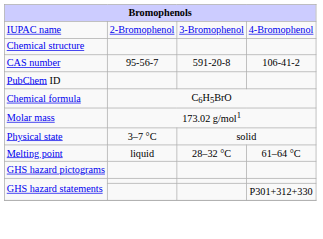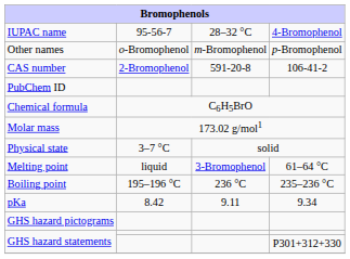 <table class="wikitable float-right" style="text-align:center; font-size: 90%">
 <tr>
 <td style="background:#ccccff;" colspan="4"><strong>Bromophenols</strong></td>
 </tr>
 <tr>
 <td style="text-align:left"><a href='#'>IUPAC name</a></td>
-<td><a href='#'>2-Bromophenol</a></td>
-<td><a href='#'>3-Bromophenol</a></td>
+<td>95-56-7</td>
+<td>28–32 °C</td>
 <td><a href='#'>4-Bromophenol</a></td>
 </tr>
 <tr>
-<td style="text-align:left"><a href='#'>Chemical structure</a></td>
-<td></td>
-<td></td>
-<td></td>
+<td style="text-align:left">Other names</td>
+<td><em>o</em>-Bromophenol</td>
+<td><em>m</em>-Bromophenol</td>
+<td><em>p</em>-Bromophenol</td>
 </tr>
 <tr>
 <td style="text-align:left"><a href='#'>CAS number</a></td>
-<td>95-56-7</td>
+<td><a href='#'>2-Bromophenol</a></td>
 <td>591-20-8</td>
 <td>106-41-2</td>
 </tr>
 <tr>
 <td style="text-align:left"><a href='#'>PubChem</a> ID</td>
 <td></td>
 <td></td>
 <td></td>
 </tr>
 <tr>
 <td style="text-align:left"><a href='#'>Chemical formula</a></td>
 <td colspan="3">C<sub>6</sub>H<sub>5</sub>BrO</td>
 </tr>
 <tr>
 <td style="text-align:left"><a href='#'>Molar mass</a></td>
 <td colspan="3">173.02 g/mol<sup>1</sup></td>
 </tr>
 <tr>
 <td style="text-align:left"><a href='#'>Physical state</a></td>
 <td>3–7 °C</td>
 <td colspan="2">solid</td>
 </tr>
 <tr>
 <td class="hintergrundfarbe5" style="text-align:left"><a href='#'>Melting point</a></td>
 <td>liquid</td>
-<td>28–32 °C</td>
+<td><a href='#'>3-Bromophenol</a></td>
 <td>61–64 °C</td>
+</tr>
+<tr>
+<td style="text-align:left"><a href='#'>Boiling point</a></td>
+<td>195–196 °C</td>
+<td>236 °C</td>
+<td>235–236 °C</td>
+</tr>
+<tr>
+<td style="text-align:left"><a href='#'>pKa</a></td>
+<td>8.42</td>
+<td>9.11</td>
+<td>9.34</td>
 </tr>
 <tr>
 <td style="text-align:left"><a href='#'>GHS hazard pictograms</a></td>
 <td><br></td>
 <td></td>
 <td></td>
 </tr>
 <tr>
 <td style="text-align:left" rowspan="2"><a href='#'>GHS hazard statements</a></td>
 <td></td>
 <td></td>
 <td></td>
 </tr>
 <tr>
 <td></td>
 <td></td>
 <td>P301+312+330</td>
 </tr>
 <tr>
 </tr>
 </table>
